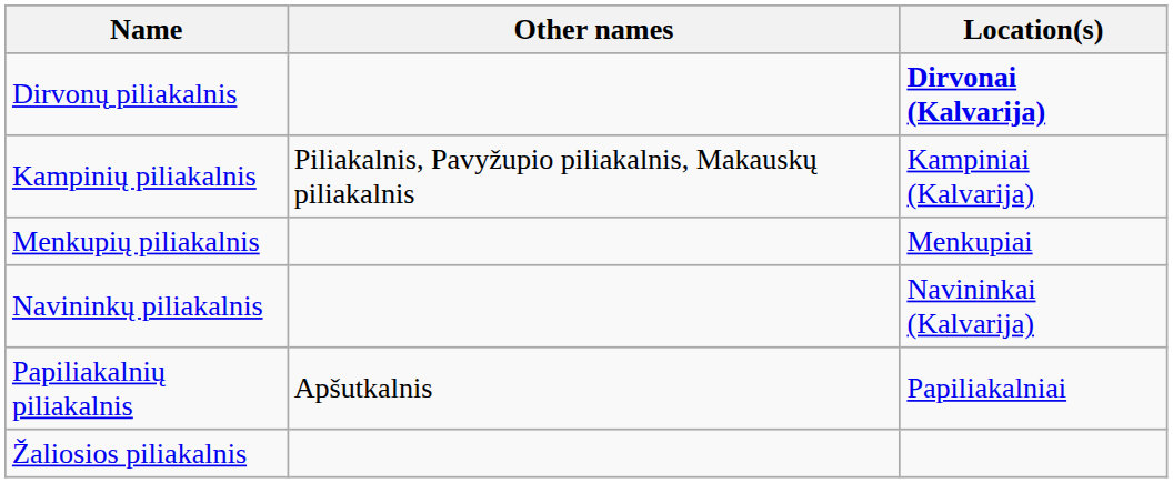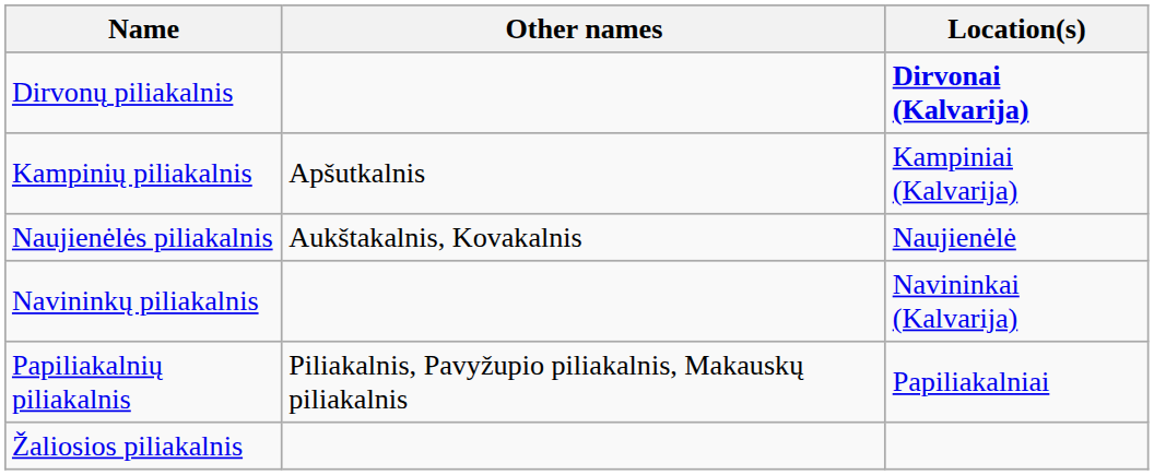 <table class="wikitable" style="font-size: 95%;">
 <tr>
 <th>Name</th>
 <th>Other names</th>
 <th>Location(s)</th>
 </tr>
 <tr>
 <td><a href='#'>Dirvonų piliakalnis</a></td>
 <td></td>
 <td><strong><a href='#'>Dirvonai (Kalvarija)</a></strong></td>
 </tr>
 <tr>
 <td><a href='#'>Kampinių piliakalnis</a></td>
-<td>Piliakalnis, Pavyžupio piliakalnis, Makauskų piliakalnis</td>
+<td>Apšutkalnis</td>
 <td><a href='#'>Kampiniai (Kalvarija)</a></td>
 </tr>
 <tr>
-<td><a href='#'>Menkupių piliakalnis</a></td>
-<td></td>
-<td><a href='#'>Menkupiai</a></td>
+<td><a href='#'>Naujienėlės piliakalnis</a></td>
+<td>Aukštakalnis, Kovakalnis</td>
+<td><a href='#'>Naujienėlė</a></td>
 </tr>
 <tr>
 <td><a href='#'>Navininkų piliakalnis</a></td>
 <td></td>
 <td><a href='#'>Navininkai (Kalvarija)</a></td>
 </tr>
 <tr>
 <td><a href='#'>Papiliakalnių piliakalnis</a></td>
-<td>Apšutkalnis</td>
+<td>Piliakalnis, Pavyžupio piliakalnis, Makauskų piliakalnis</td>
 <td><a href='#'>Papiliakalniai</a></td>
 </tr>
 <tr>
 <td><a href='#'>Žaliosios piliakalnis</a></td>
 <td></td>
 <td></td>
 </tr>
 </table>
